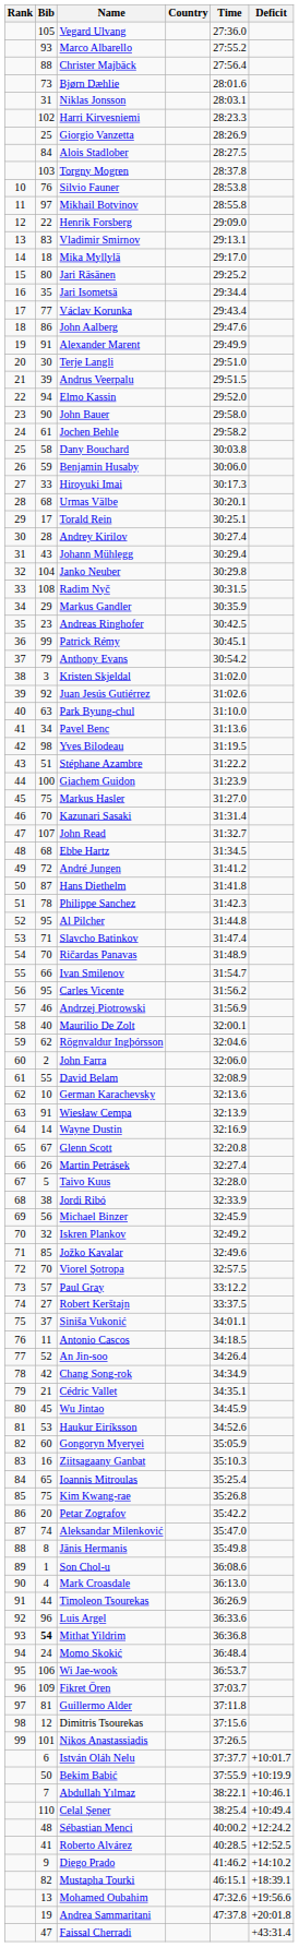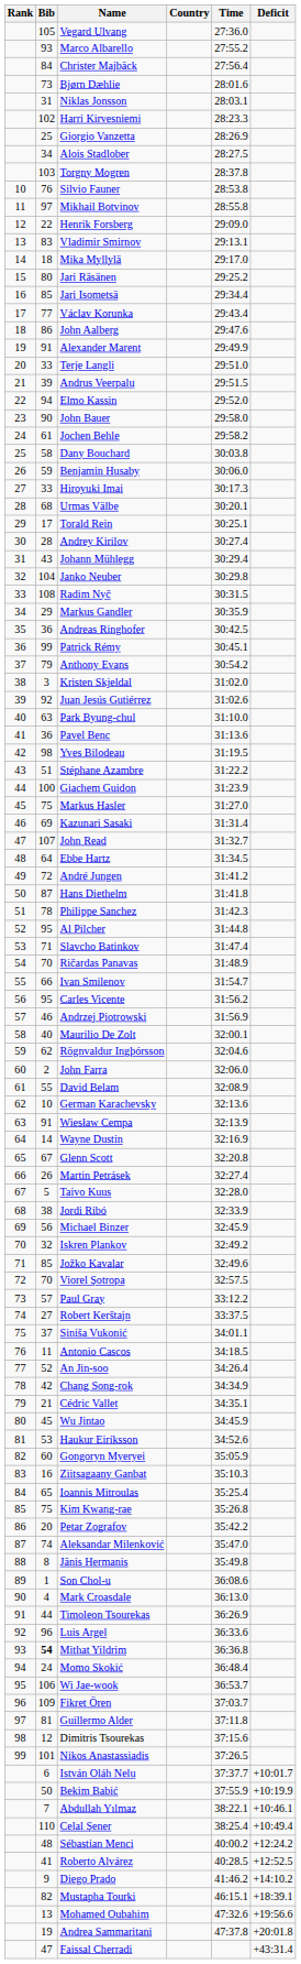 <table class="wikitable sortable" style="text-align:center">
 <tr>
 <th>Rank</th>
 <th>Bib</th>
 <th>Name</th>
 <th>Country</th>
 <th>Time</th>
 <th>Deficit</th>
 </tr>
 <tr>
 <td></td>
 <td>105</td>
 <td align="left"><a href='#'>Vegard Ulvang</a></td>
 <td align="left"></td>
 <td>27:36.0</td>
 <td></td>
 </tr>
 <tr>
 <td></td>
 <td>93</td>
 <td align="left"><a href='#'>Marco Albarello</a></td>
 <td align="left"></td>
 <td>27:55.2</td>
 <td align="right"></td>
 </tr>
 <tr>
 <td></td>
-<td>88</td>
+<td>84</td>
 <td align="left"><a href='#'>Christer Majbäck</a></td>
 <td align="left"></td>
 <td>27:56.4</td>
 <td align="right"></td>
 </tr>
 <tr>
 <td></td>
 <td>73</td>
 <td align="left"><a href='#'>Bjørn Dæhlie</a></td>
 <td align="left"></td>
 <td>28:01.6</td>
 <td align="right"></td>
 </tr>
 <tr>
 <td></td>
 <td>31</td>
 <td align="left"><a href='#'>Niklas Jonsson</a></td>
 <td align="left"></td>
 <td>28:03.1</td>
 <td align="right"></td>
 </tr>
 <tr>
 <td></td>
 <td>102</td>
 <td align="left"><a href='#'>Harri Kirvesniemi</a></td>
 <td align="left"></td>
 <td>28:23.3</td>
 <td align="right"></td>
 </tr>
 <tr>
 <td></td>
 <td>25</td>
 <td align="left"><a href='#'>Giorgio Vanzetta</a></td>
 <td align="left"></td>
 <td>28:26.9</td>
 <td align="right"></td>
 </tr>
 <tr>
 <td></td>
-<td>84</td>
+<td>34</td>
 <td align="left"><a href='#'>Alois Stadlober</a></td>
 <td align="left"></td>
 <td>28:27.5</td>
 <td align="right"></td>
 </tr>
 <tr>
 <td></td>
 <td>103</td>
 <td align="left"><a href='#'>Torgny Mogren</a></td>
 <td align="left"></td>
 <td>28:37.8</td>
 <td align="right"></td>
 </tr>
 <tr>
 <td>10</td>
 <td>76</td>
 <td align="left"><a href='#'>Silvio Fauner</a></td>
 <td align="left"></td>
 <td>28:53.8</td>
 <td align="right"></td>
 </tr>
 <tr>
 <td>11</td>
 <td>97</td>
 <td align="left"><a href='#'>Mikhail Botvinov</a></td>
 <td align="left"></td>
 <td>28:55.8</td>
 <td align="right"></td>
 </tr>
 <tr>
 <td>12</td>
 <td>22</td>
 <td align="left"><a href='#'>Henrik Forsberg</a></td>
 <td align="left"></td>
 <td>29:09.0</td>
 <td align="right"></td>
 </tr>
 <tr>
 <td>13</td>
 <td>83</td>
 <td align="left"><a href='#'>Vladimir Smirnov</a></td>
 <td align="left"></td>
 <td>29:13.1</td>
 <td align="right"></td>
 </tr>
 <tr>
 <td>14</td>
 <td>18</td>
 <td align="left"><a href='#'>Mika Myllylä</a></td>
 <td align="left"></td>
 <td>29:17.0</td>
 <td align="right"></td>
 </tr>
 <tr>
 <td>15</td>
 <td>80</td>
 <td align="left"><a href='#'>Jari Räsänen</a></td>
 <td align="left"></td>
 <td>29:25.2</td>
 <td align="right"></td>
 </tr>
 <tr>
 <td>16</td>
-<td>35</td>
+<td>85</td>
 <td align="left"><a href='#'>Jari Isometsä</a></td>
 <td align="left"></td>
 <td>29:34.4</td>
 <td align="right"></td>
 </tr>
 <tr>
 <td>17</td>
 <td>77</td>
 <td align="left"><a href='#'>Václav Korunka</a></td>
 <td align="left"></td>
 <td>29:43.4</td>
 <td align="right"></td>
 </tr>
 <tr>
 <td>18</td>
 <td>86</td>
 <td align="left"><a href='#'>John Aalberg</a></td>
 <td align="left"></td>
 <td>29:47.6</td>
 <td align="right"></td>
 </tr>
 <tr>
 <td>19</td>
 <td>91</td>
 <td align="left"><a href='#'>Alexander Marent</a></td>
 <td align="left"></td>
 <td>29:49.9</td>
 <td align="right"></td>
 </tr>
 <tr>
 <td>20</td>
-<td>30</td>
+<td>33</td>
 <td align="left"><a href='#'>Terje Langli</a></td>
 <td align="left"></td>
 <td>29:51.0</td>
 <td align="right"></td>
 </tr>
 <tr>
 <td>21</td>
 <td>39</td>
 <td align="left"><a href='#'>Andrus Veerpalu</a></td>
 <td align="left"></td>
 <td>29:51.5</td>
 <td align="right"></td>
 </tr>
 <tr>
 <td>22</td>
 <td>94</td>
 <td align="left"><a href='#'>Elmo Kassin</a></td>
 <td align="left"></td>
 <td>29:52.0</td>
 <td align="right"></td>
 </tr>
 <tr>
 <td>23</td>
 <td>90</td>
 <td align="left"><a href='#'>John Bauer</a></td>
 <td align="left"></td>
 <td>29:58.0</td>
 <td align="right"></td>
 </tr>
 <tr>
 <td>24</td>
 <td>61</td>
 <td align="left"><a href='#'>Jochen Behle</a></td>
 <td align="left"></td>
 <td>29:58.2</td>
 <td align="right"></td>
 </tr>
 <tr>
 <td>25</td>
 <td>58</td>
 <td align="left"><a href='#'>Dany Bouchard</a></td>
 <td align="left"></td>
 <td>30:03.8</td>
 <td align="right"></td>
 </tr>
 <tr>
 <td>26</td>
 <td>59</td>
 <td align="left"><a href='#'>Benjamin Husaby</a></td>
 <td align="left"></td>
 <td>30:06.0</td>
 <td align="right"></td>
 </tr>
 <tr>
 <td>27</td>
 <td>33</td>
 <td align="left"><a href='#'>Hiroyuki Imai</a></td>
 <td align="left"></td>
 <td>30:17.3</td>
 <td align="right"></td>
 </tr>
 <tr>
 <td>28</td>
 <td>68</td>
 <td align="left"><a href='#'>Urmas Välbe</a></td>
 <td align="left"></td>
 <td>30:20.1</td>
 <td align="right"></td>
 </tr>
 <tr>
 <td>29</td>
 <td>17</td>
 <td align="left"><a href='#'>Torald Rein</a></td>
 <td align="left"></td>
 <td>30:25.1</td>
 <td align="right"></td>
 </tr>
 <tr>
 <td>30</td>
 <td>28</td>
 <td align="left"><a href='#'>Andrey Kirilov</a></td>
 <td align="left"></td>
 <td>30:27.4</td>
 <td align="right"></td>
 </tr>
 <tr>
 <td>31</td>
 <td>43</td>
 <td align="left"><a href='#'>Johann Mühlegg</a></td>
 <td align="left"></td>
 <td>30:29.4</td>
 <td align="right"></td>
 </tr>
 <tr>
 <td>32</td>
 <td>104</td>
 <td align="left"><a href='#'>Janko Neuber</a></td>
 <td align="left"></td>
 <td>30:29.8</td>
 <td align="right"></td>
 </tr>
 <tr>
 <td>33</td>
 <td>108</td>
 <td align="left"><a href='#'>Radim Nyč</a></td>
 <td align="left"></td>
 <td>30:31.5</td>
 <td align="right"></td>
 </tr>
 <tr>
 <td>34</td>
 <td>29</td>
 <td align="left"><a href='#'>Markus Gandler</a></td>
 <td align="left"></td>
 <td>30:35.9</td>
 <td align="right"></td>
 </tr>
 <tr>
 <td>35</td>
-<td>23</td>
+<td>36</td>
 <td align="left"><a href='#'>Andreas Ringhofer</a></td>
 <td align="left"></td>
 <td>30:42.5</td>
 <td align="right"></td>
 </tr>
 <tr>
 <td>36</td>
 <td>99</td>
 <td align="left"><a href='#'>Patrick Rémy</a></td>
 <td align="left"></td>
 <td>30:45.1</td>
 <td align="right"></td>
 </tr>
 <tr>
 <td>37</td>
 <td>79</td>
 <td align="left"><a href='#'>Anthony Evans</a></td>
 <td align="left"></td>
 <td>30:54.2</td>
 <td align="right"></td>
 </tr>
 <tr>
 <td>38</td>
 <td>3</td>
 <td align="left"><a href='#'>Kristen Skjeldal</a></td>
 <td align="left"></td>
 <td>31:02.0</td>
 <td align="right"></td>
 </tr>
 <tr>
 <td>39</td>
 <td>92</td>
 <td align="left"><a href='#'>Juan Jesús Gutiérrez</a></td>
 <td align="left"></td>
 <td>31:02.6</td>
 <td align="right"></td>
 </tr>
 <tr>
 <td>40</td>
 <td>63</td>
 <td align="left"><a href='#'>Park Byung-chul</a></td>
 <td align="left"></td>
 <td>31:10.0</td>
 <td align="right"></td>
 </tr>
 <tr>
 <td>41</td>
-<td>34</td>
+<td>36</td>
 <td align="left"><a href='#'>Pavel Benc</a></td>
 <td align="left"></td>
 <td>31:13.6</td>
 <td align="right"></td>
 </tr>
 <tr>
 <td>42</td>
 <td>98</td>
 <td align="left"><a href='#'>Yves Bilodeau</a></td>
 <td align="left"></td>
 <td>31:19.5</td>
 <td align="right"></td>
 </tr>
 <tr>
 <td>43</td>
 <td>51</td>
 <td align="left"><a href='#'>Stéphane Azambre</a></td>
 <td align="left"></td>
 <td>31:22.2</td>
 <td align="right"></td>
 </tr>
 <tr>
 <td>44</td>
 <td>100</td>
 <td align="left"><a href='#'>Giachem Guidon</a></td>
 <td align="left"></td>
 <td>31:23.9</td>
 <td align="right"></td>
 </tr>
 <tr>
 <td>45</td>
 <td>75</td>
 <td align="left"><a href='#'>Markus Hasler</a></td>
 <td align="left"></td>
 <td>31:27.0</td>
 <td align="right"></td>
 </tr>
 <tr>
 <td>46</td>
-<td>70</td>
+<td>69</td>
 <td align="left"><a href='#'>Kazunari Sasaki</a></td>
 <td align="left"></td>
 <td>31:31.4</td>
 <td align="right"></td>
 </tr>
 <tr>
 <td>47</td>
 <td>107</td>
 <td align="left"><a href='#'>John Read</a></td>
 <td align="left"></td>
 <td>31:32.7</td>
 <td align="right"></td>
 </tr>
 <tr>
 <td>48</td>
-<td>68</td>
+<td>64</td>
 <td align="left"><a href='#'>Ebbe Hartz</a></td>
 <td align="left"></td>
 <td>31:34.5</td>
 <td align="right"></td>
 </tr>
 <tr>
 <td>49</td>
 <td>72</td>
 <td align="left"><a href='#'>André Jungen</a></td>
 <td align="left"></td>
 <td>31:41.2</td>
 <td align="right"></td>
 </tr>
 <tr>
 <td>50</td>
 <td>87</td>
 <td align="left"><a href='#'>Hans Diethelm</a></td>
 <td align="left"></td>
 <td>31:41.8</td>
 <td align="right"></td>
 </tr>
 <tr>
 <td>51</td>
 <td>78</td>
 <td align="left"><a href='#'>Philippe Sanchez</a></td>
 <td align="left"></td>
 <td>31:42.3</td>
 <td align="right"></td>
 </tr>
 <tr>
 <td>52</td>
 <td>95</td>
 <td align="left"><a href='#'>Al Pilcher</a></td>
 <td align="left"></td>
 <td>31:44.8</td>
 <td align="right"></td>
 </tr>
 <tr>
 <td>53</td>
 <td>71</td>
 <td align="left"><a href='#'>Slavcho Batinkov</a></td>
 <td align="left"></td>
 <td>31:47.4</td>
 <td align="right"></td>
 </tr>
 <tr>
 <td>54</td>
 <td>70</td>
 <td align="left"><a href='#'>Ričardas Panavas</a></td>
 <td align="left"></td>
 <td>31:48.9</td>
 <td align="right"></td>
 </tr>
 <tr>
 <td>55</td>
 <td>66</td>
 <td align="left"><a href='#'>Ivan Smilenov</a></td>
 <td align="left"></td>
 <td>31:54.7</td>
 <td align="right"></td>
 </tr>
 <tr>
 <td>56</td>
 <td>95</td>
 <td align="left"><a href='#'>Carles Vicente</a></td>
 <td align="left"></td>
 <td>31:56.2</td>
 <td align="right"></td>
 </tr>
 <tr>
 <td>57</td>
 <td>46</td>
 <td align="left"><a href='#'>Andrzej Piotrowski</a></td>
 <td align="left"></td>
 <td>31:56.9</td>
 <td align="right"></td>
 </tr>
 <tr>
 <td>58</td>
 <td>40</td>
 <td align="left"><a href='#'>Maurilio De Zolt</a></td>
 <td align="left"></td>
 <td>32:00.1</td>
 <td align="right"></td>
 </tr>
 <tr>
 <td>59</td>
 <td>62</td>
 <td align="left"><a href='#'>Rögnvaldur Ingþórsson</a></td>
 <td align="left"></td>
 <td>32:04.6</td>
 <td align="right"></td>
 </tr>
 <tr>
 <td>60</td>
 <td>2</td>
 <td align="left"><a href='#'>John Farra</a></td>
 <td align="left"></td>
 <td>32:06.0</td>
 <td align="right"></td>
 </tr>
 <tr>
 <td>61</td>
 <td>55</td>
 <td align="left"><a href='#'>David Belam</a></td>
 <td align="left"></td>
 <td>32:08.9</td>
 <td align="right"></td>
 </tr>
 <tr>
 <td>62</td>
 <td>10</td>
 <td align="left"><a href='#'>German Karachevsky</a></td>
 <td align="left"></td>
 <td>32:13.6</td>
 <td align="right"></td>
 </tr>
 <tr>
 <td>63</td>
 <td>91</td>
 <td align="left"><a href='#'>Wiesław Cempa</a></td>
 <td align="left"></td>
 <td>32:13.9</td>
 <td align="right"></td>
 </tr>
 <tr>
 <td>64</td>
 <td>14</td>
 <td align="left"><a href='#'>Wayne Dustin</a></td>
 <td align="left"></td>
 <td>32:16.9</td>
 <td align="right"></td>
 </tr>
 <tr>
 <td>65</td>
 <td>67</td>
 <td align="left"><a href='#'>Glenn Scott</a></td>
 <td align="left"></td>
 <td>32:20.8</td>
 <td align="right"></td>
 </tr>
 <tr>
 <td>66</td>
 <td>26</td>
 <td align="left"><a href='#'>Martin Petrásek</a></td>
 <td align="left"></td>
 <td>32:27.4</td>
 <td align="right"></td>
 </tr>
 <tr>
 <td>67</td>
 <td>5</td>
 <td align="left"><a href='#'>Taivo Kuus</a></td>
 <td align="left"></td>
 <td>32:28.0</td>
 <td align="right"></td>
 </tr>
 <tr>
 <td>68</td>
 <td>38</td>
 <td align="left"><a href='#'>Jordi Ribó</a></td>
 <td align="left"></td>
 <td>32:33.9</td>
 <td align="right"></td>
 </tr>
 <tr>
 <td>69</td>
 <td>56</td>
 <td align="left"><a href='#'>Michael Binzer</a></td>
 <td align="left"></td>
 <td>32:45.9</td>
 <td align="right"></td>
 </tr>
 <tr>
 <td>70</td>
 <td>32</td>
 <td align="left"><a href='#'>Iskren Plankov</a></td>
 <td align="left"></td>
 <td>32:49.2</td>
 <td align="right"></td>
 </tr>
 <tr>
 <td>71</td>
 <td>85</td>
 <td align="left"><a href='#'>Jožko Kavalar</a></td>
 <td align="left"></td>
 <td>32:49.6</td>
 <td align="right"></td>
 </tr>
 <tr>
 <td>72</td>
 <td>70</td>
 <td align="left"><a href='#'>Viorel Şotropa</a></td>
 <td align="left"></td>
 <td>32:57.5</td>
 <td align="right"></td>
 </tr>
 <tr>
 <td>73</td>
 <td>57</td>
 <td align="left"><a href='#'>Paul Gray</a></td>
 <td align="left"></td>
 <td>33:12.2</td>
 <td align="right"></td>
 </tr>
 <tr>
 <td>74</td>
 <td>27</td>
 <td align="left"><a href='#'>Robert Kerštajn</a></td>
 <td align="left"></td>
 <td>33:37.5</td>
 <td align="right"></td>
 </tr>
 <tr>
 <td>75</td>
 <td>37</td>
 <td align="left"><a href='#'>Siniša Vukonić</a></td>
 <td align="left"></td>
 <td>34:01.1</td>
 <td align="right"></td>
 </tr>
 <tr>
 <td>76</td>
 <td>11</td>
 <td align="left"><a href='#'>Antonio Cascos</a></td>
 <td align="left"></td>
 <td>34:18.5</td>
 <td align="right"></td>
 </tr>
 <tr>
 <td>77</td>
 <td>52</td>
 <td align="left"><a href='#'>An Jin-soo</a></td>
 <td align="left"></td>
 <td>34:26.4</td>
 <td align="right"></td>
 </tr>
 <tr>
 <td>78</td>
 <td>42</td>
 <td align="left"><a href='#'>Chang Song-rok</a></td>
 <td align="left"></td>
 <td>34:34.9</td>
 <td align="right"></td>
 </tr>
 <tr>
 <td>79</td>
 <td>21</td>
 <td align="left"><a href='#'>Cédric Vallet</a></td>
 <td align="left"></td>
 <td>34:35.1</td>
 <td align="right"></td>
 </tr>
 <tr>
 <td>80</td>
 <td>45</td>
 <td align="left"><a href='#'>Wu Jintao</a></td>
 <td align="left"></td>
 <td>34:45.9</td>
 <td align="right"></td>
 </tr>
 <tr>
 <td>81</td>
 <td>53</td>
 <td align="left"><a href='#'>Haukur Eiríksson</a></td>
 <td align="left"></td>
 <td>34:52.6</td>
 <td align="right"></td>
 </tr>
 <tr>
 <td>82</td>
 <td>60</td>
 <td align="left"><a href='#'>Gongoryn Myeryei</a></td>
 <td align="left"></td>
 <td>35:05.9</td>
 <td align="right"></td>
 </tr>
 <tr>
 <td>83</td>
 <td>16</td>
 <td align="left"><a href='#'>Ziitsagaany Ganbat</a></td>
 <td align="left"></td>
 <td>35:10.3</td>
 <td align="right"></td>
 </tr>
 <tr>
 <td>84</td>
 <td>65</td>
 <td align="left"><a href='#'>Ioannis Mitroulas</a></td>
 <td align="left"></td>
 <td>35:25.4</td>
 <td align="right"></td>
 </tr>
 <tr>
 <td>85</td>
 <td>75</td>
 <td align="left"><a href='#'>Kim Kwang-rae</a></td>
 <td align="left"></td>
 <td>35:26.8</td>
 <td align="right"></td>
 </tr>
 <tr>
 <td>86</td>
 <td>20</td>
 <td align="left"><a href='#'>Petar Zografov</a></td>
 <td align="left"></td>
 <td>35:42.2</td>
 <td align="right"></td>
 </tr>
 <tr>
 <td>87</td>
 <td>74</td>
 <td align="left"><a href='#'>Aleksandar Milenković</a></td>
 <td align="left"></td>
 <td>35:47.0</td>
 <td align="right"></td>
 </tr>
 <tr>
 <td>88</td>
 <td>8</td>
 <td align="left"><a href='#'>Jānis Hermanis</a></td>
 <td align="left"></td>
 <td>35:49.8</td>
 <td align="right"></td>
 </tr>
 <tr>
 <td>89</td>
 <td>1</td>
 <td align="left"><a href='#'>Son Chol-u</a></td>
 <td align="left"></td>
 <td>36:08.6</td>
 <td align="right"></td>
 </tr>
 <tr>
 <td>90</td>
 <td>4</td>
 <td align="left"><a href='#'>Mark Croasdale</a></td>
 <td align="left"></td>
 <td>36:13.0</td>
 <td align="right"></td>
 </tr>
 <tr>
 <td>91</td>
 <td>44</td>
 <td align="left"><a href='#'>Timoleon Tsourekas</a></td>
 <td align="left"></td>
 <td>36:26.9</td>
 <td align="right"></td>
 </tr>
 <tr>
 <td>92</td>
 <td>96</td>
 <td align="left"><a href='#'>Luis Argel</a></td>
 <td align="left"></td>
 <td>36:33.6</td>
 <td align="right"></td>
 </tr>
 <tr>
 <td>93</td>
 <td><strong>54</strong></td>
 <td align="left"><a href='#'>Mithat Yildrim</a></td>
 <td align="left"></td>
 <td>36:36.8</td>
 <td align="right"></td>
 </tr>
 <tr>
 <td>94</td>
 <td>24</td>
 <td align="left"><a href='#'>Momo Skokić</a></td>
 <td align="left"></td>
 <td>36:48.4</td>
 <td align="right"></td>
 </tr>
 <tr>
 <td>95</td>
 <td>106</td>
 <td align="left"><a href='#'>Wi Jae-wook</a></td>
 <td align="left"></td>
 <td>36:53.7</td>
 <td align="right"></td>
 </tr>
 <tr>
 <td>96</td>
 <td>109</td>
 <td align="left"><a href='#'>Fikret Ören</a></td>
 <td align="left"></td>
 <td>37:03.7</td>
 <td align="right"></td>
 </tr>
 <tr>
 <td>97</td>
 <td>81</td>
 <td align="left"><a href='#'>Guillermo Alder</a></td>
 <td align="left"></td>
 <td>37:11.8</td>
 <td align="right"></td>
 </tr>
 <tr>
 <td>98</td>
 <td>12</td>
 <td align="left">Dimitris Tsourekas</td>
 <td align="left"></td>
 <td>37:15.6</td>
 <td align="right"></td>
 </tr>
 <tr>
 <td>99</td>
 <td>101</td>
 <td align="left"><a href='#'>Nikos Anastassiadis</a></td>
 <td align="left"></td>
 <td>37:26.5</td>
 <td align="right"></td>
 </tr>
 <tr>
 <td></td>
 <td>6</td>
 <td align="left"><a href='#'>István Oláh Nelu</a></td>
 <td align="left"></td>
 <td>37:37.7</td>
 <td align="right">+10:01.7</td>
 </tr>
 <tr>
 <td></td>
 <td>50</td>
 <td align="left"><a href='#'>Bekim Babić</a></td>
 <td align="left"></td>
 <td>37:55.9</td>
 <td align="right">+10:19.9</td>
 </tr>
 <tr>
 <td></td>
 <td>7</td>
 <td align="left"><a href='#'>Abdullah Yılmaz</a></td>
 <td align="left"></td>
 <td>38:22.1</td>
 <td align="right">+10:46.1</td>
 </tr>
 <tr>
 <td></td>
 <td>110</td>
 <td align="left"><a href='#'>Celal Şener</a></td>
 <td align="left"></td>
 <td>38:25.4</td>
 <td align="right">+10:49.4</td>
 </tr>
 <tr>
 <td></td>
 <td>48</td>
 <td align="left"><a href='#'>Sébastian Menci</a></td>
 <td align="left"></td>
 <td>40:00.2</td>
 <td align="right">+12:24.2</td>
 </tr>
 <tr>
 <td></td>
 <td>41</td>
 <td align="left"><a href='#'>Roberto Alvárez</a></td>
 <td align="left"></td>
 <td>40:28.5</td>
 <td align="right">+12:52.5</td>
 </tr>
 <tr>
 <td></td>
 <td>9</td>
 <td align="left"><a href='#'>Diego Prado</a></td>
 <td align="left"></td>
 <td>41:46.2</td>
 <td align="right">+14:10.2</td>
 </tr>
 <tr>
 <td></td>
 <td>82</td>
 <td align="left"><a href='#'>Mustapha Tourki</a></td>
 <td align="left"></td>
 <td>46:15.1</td>
 <td align="right">+18:39.1</td>
 </tr>
 <tr>
 <td></td>
 <td>13</td>
 <td align="left"><a href='#'>Mohamed Oubahim</a></td>
 <td align="left"></td>
 <td>47:32.6</td>
 <td align="right">+19:56.6</td>
 </tr>
 <tr>
 <td></td>
 <td>19</td>
 <td align="left"><a href='#'>Andrea Sammaritani</a></td>
 <td align="left"></td>
 <td>47:37.8</td>
 <td align="right">+20:01.8</td>
 </tr>
 <tr>
 <td></td>
 <td>47</td>
 <td align="left"><a href='#'>Faissal Cherradi</a></td>
 <td align="left"></td>
 <td></td>
 <td align="right">+43:31.4</td>
 </tr>
 </table>
